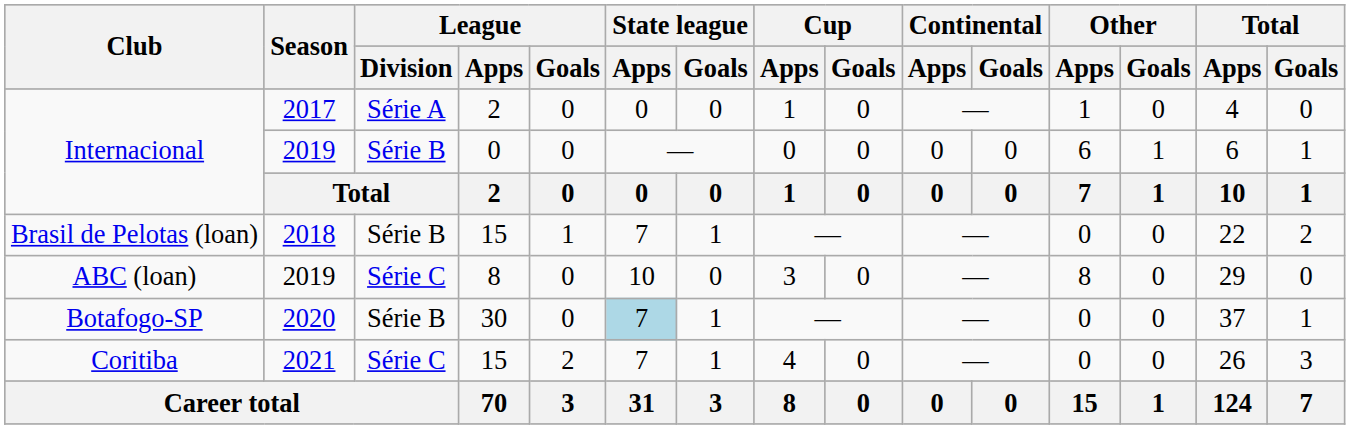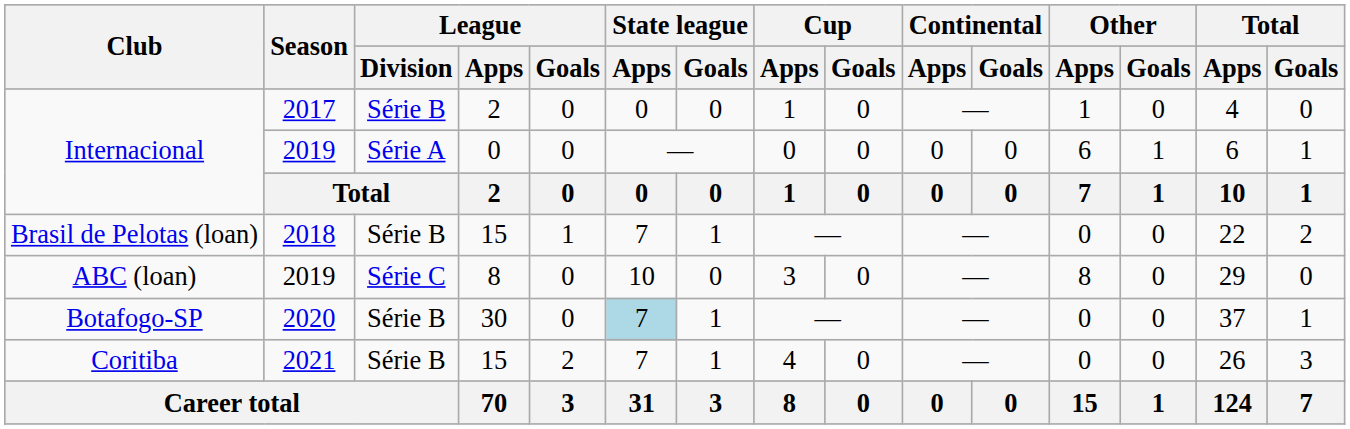 <table class="wikitable" style="text-align: center;">
 <tr>
 <th rowspan="2">Club</th>
 <th rowspan="2">Season</th>
 <th colspan="3">League</th>
 <th colspan="2">State league</th>
 <th colspan="2">Cup</th>
 <th colspan="2">Continental</th>
 <th colspan="2">Other</th>
 <th colspan="2">Total</th>
 </tr>
 <tr>
 <th>Division</th>
 <th>Apps</th>
 <th>Goals</th>
 <th>Apps</th>
 <th>Goals</th>
 <th>Apps</th>
 <th>Goals</th>
 <th>Apps</th>
 <th>Goals</th>
 <th>Apps</th>
 <th>Goals</th>
 <th>Apps</th>
 <th>Goals</th>
 </tr>
 <tr>
 <td rowspan="3" valign="center"><a href='#'>Internacional</a></td>
 <td><a href='#'>2017</a></td>
-<td><a href='#'>Série A</a></td>
+<td><a href='#'>Série B</a></td>
 <td>2</td>
 <td>0</td>
 <td>0</td>
 <td>0</td>
 <td>1</td>
 <td>0</td>
 <td colspan="2">—</td>
 <td>1</td>
 <td>0</td>
 <td>4</td>
 <td>0</td>
 </tr>
 <tr>
 <td><a href='#'>2019</a></td>
-<td><a href='#'>Série B</a></td>
+<td><a href='#'>Série A</a></td>
 <td>0</td>
 <td>0</td>
 <td colspan="2">—</td>
 <td>0</td>
 <td>0</td>
 <td>0</td>
 <td>0</td>
 <td>6</td>
 <td>1</td>
 <td>6</td>
 <td>1</td>
 </tr>
 <tr>
 <th colspan="2">Total</th>
 <th>2</th>
 <th>0</th>
 <th>0</th>
 <th>0</th>
 <th>1</th>
 <th>0</th>
 <th>0</th>
 <th>0</th>
 <th>7</th>
 <th>1</th>
 <th>10</th>
 <th>1</th>
 </tr>
 <tr>
 <td valign="center"><a href='#'>Brasil de Pelotas</a> (loan)</td>
 <td><a href='#'>2018</a></td>
 <td>Série B</td>
 <td>15</td>
 <td>1</td>
 <td>7</td>
 <td>1</td>
 <td colspan="2">—</td>
 <td colspan="2">—</td>
 <td>0</td>
 <td>0</td>
 <td>22</td>
 <td>2</td>
 </tr>
 <tr>
 <td valign="center"><a href='#'>ABC</a> (loan)</td>
 <td>2019</td>
 <td><a href='#'>Série C</a></td>
 <td>8</td>
 <td>0</td>
 <td>10</td>
 <td>0</td>
 <td>3</td>
 <td>0</td>
 <td colspan="2">—</td>
 <td>8</td>
 <td>0</td>
 <td>29</td>
 <td>0</td>
 </tr>
 <tr>
 <td valign="center"><a href='#'>Botafogo-SP</a></td>
 <td><a href='#'>2020</a></td>
 <td>Série B</td>
 <td>30</td>
 <td>0</td>
 <td style="background: lightblue;">7</td>
 <td>1</td>
 <td colspan="2">—</td>
 <td colspan="2">—</td>
 <td>0</td>
 <td>0</td>
 <td>37</td>
 <td>1</td>
 </tr>
 <tr>
 <td valign="center"><a href='#'>Coritiba</a></td>
 <td><a href='#'>2021</a></td>
-<td><a href='#'>Série C</a></td>
+<td>Série B</td>
 <td>15</td>
 <td>2</td>
 <td>7</td>
 <td>1</td>
 <td>4</td>
 <td>0</td>
 <td colspan="2">—</td>
 <td>0</td>
 <td>0</td>
 <td>26</td>
 <td>3</td>
 </tr>
 <tr>
 <th colspan="3"><strong>Career total</strong></th>
 <th>70</th>
 <th>3</th>
 <th>31</th>
 <th>3</th>
 <th>8</th>
 <th>0</th>
 <th>0</th>
 <th>0</th>
 <th>15</th>
 <th>1</th>
 <th>124</th>
 <th>7</th>
 </tr>
 </table>
